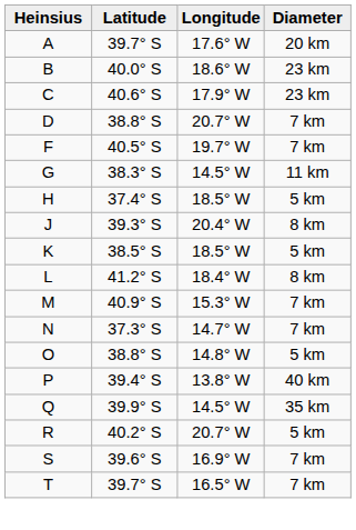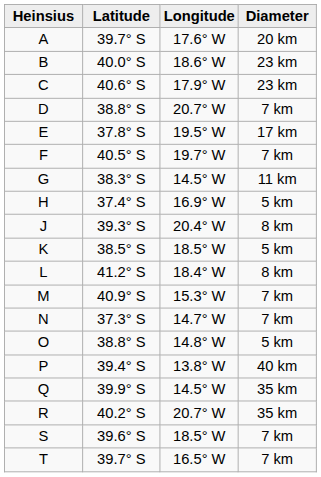 <table class="wikitable">
 <tr>
 <th width="25%" style="background:#eeeeee;">Heinsius</th>
 <th width="25%" style="background:#eeeeee;">Latitude</th>
 <th width="25%" style="background:#eeeeee;">Longitude</th>
 <th width="25%" style="background:#eeeeee;">Diameter</th>
 </tr>
 <tr>
 <td align="center">A</td>
 <td align="center">39.7° S</td>
 <td align="center">17.6° W</td>
 <td align="center">20 km</td>
 </tr>
 <tr>
 <td align="center">B</td>
 <td align="center">40.0° S</td>
 <td align="center">18.6° W</td>
 <td align="center">23 km</td>
 </tr>
 <tr>
 <td align="center">C</td>
 <td align="center">40.6° S</td>
 <td align="center">17.9° W</td>
 <td align="center">23 km</td>
 </tr>
 <tr>
 <td align="center">D</td>
 <td align="center">38.8° S</td>
 <td align="center">20.7° W</td>
 <td align="center">7 km</td>
 </tr>
 <tr>
+<td align="center">E</td>
+<td align="center">37.8° S</td>
+<td align="center">19.5° W</td>
+<td align="center">17 km</td>
+</tr>
+<tr>
 <td align="center">F</td>
 <td align="center">40.5° S</td>
 <td align="center">19.7° W</td>
 <td align="center">7 km</td>
 </tr>
 <tr>
 <td align="center">G</td>
 <td align="center">38.3° S</td>
 <td align="center">14.5° W</td>
 <td align="center">11 km</td>
 </tr>
 <tr>
 <td align="center">H</td>
 <td align="center">37.4° S</td>
-<td align="center">18.5° W</td>
+<td align="center">16.9° W</td>
 <td align="center">5 km</td>
 </tr>
 <tr>
 <td align="center">J</td>
 <td align="center">39.3° S</td>
 <td align="center">20.4° W</td>
 <td align="center">8 km</td>
 </tr>
 <tr>
 <td align="center">K</td>
 <td align="center">38.5° S</td>
 <td align="center">18.5° W</td>
 <td align="center">5 km</td>
 </tr>
 <tr>
 <td align="center">L</td>
 <td align="center">41.2° S</td>
 <td align="center">18.4° W</td>
 <td align="center">8 km</td>
 </tr>
 <tr>
 <td align="center">M</td>
 <td align="center">40.9° S</td>
 <td align="center">15.3° W</td>
 <td align="center">7 km</td>
 </tr>
 <tr>
 <td align="center">N</td>
 <td align="center">37.3° S</td>
 <td align="center">14.7° W</td>
 <td align="center">7 km</td>
 </tr>
 <tr>
 <td align="center">O</td>
 <td align="center">38.8° S</td>
 <td align="center">14.8° W</td>
 <td align="center">5 km</td>
 </tr>
 <tr>
 <td align="center">P</td>
 <td align="center">39.4° S</td>
 <td align="center">13.8° W</td>
 <td align="center">40 km</td>
 </tr>
 <tr>
 <td align="center">Q</td>
 <td align="center">39.9° S</td>
 <td align="center">14.5° W</td>
 <td align="center">35 km</td>
 </tr>
 <tr>
 <td align="center">R</td>
 <td align="center">40.2° S</td>
 <td align="center">20.7° W</td>
-<td align="center">5 km</td>
+<td align="center">35 km</td>
 </tr>
 <tr>
 <td align="center">S</td>
 <td align="center">39.6° S</td>
-<td align="center">16.9° W</td>
+<td align="center">18.5° W</td>
 <td align="center">7 km</td>
 </tr>
 <tr>
 <td align="center">T</td>
 <td align="center">39.7° S</td>
 <td align="center">16.5° W</td>
 <td align="center">7 km</td>
 </tr>
 </table>
